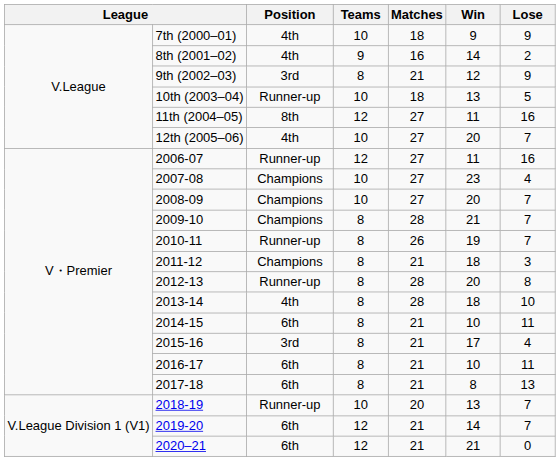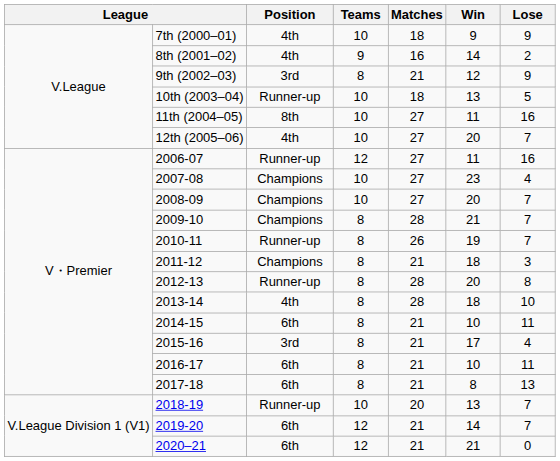 <table class="wikitable" border="1">
 <tr>
 <th width=200 colspan=2>League</th>
 <th width=100>Position</th>
 <th width=60 align=center>Teams</th>
 <th width=60>Matches</th>
 <th width=60>Win</th>
 <th width=60>Lose</th>
 </tr>
 <tr>
 <td align=center rowspan=6>V.League</td>
 <td>7th (2000–01)</td>
 <td align=center>4th</td>
 <td align=center>10</td>
 <td align=center>18</td>
 <td align=center>9</td>
 <td align=center>9</td>
 </tr>
 <tr>
 <td>8th (2001–02)</td>
 <td align=center>4th</td>
 <td align=center>9</td>
 <td align=center>16</td>
 <td align=center>14</td>
 <td align=center>2</td>
 </tr>
 <tr>
 <td>9th (2002–03)</td>
 <td align=center>3rd</td>
 <td align=center>8</td>
 <td align=center>21</td>
 <td align=center>12</td>
 <td align=center>9</td>
 </tr>
 <tr>
 <td>10th (2003–04)</td>
 <td align=center> Runner-up</td>
 <td align=center>10</td>
 <td align=center>18</td>
 <td align=center>13</td>
 <td align=center>5</td>
 </tr>
 <tr>
 <td>11th (2004–05)</td>
 <td align=center>8th</td>
-<td align=center>12</td>
+<td align=center>10</td>
 <td align=center>27</td>
 <td align=center>11</td>
 <td align=center>16</td>
 </tr>
 <tr>
 <td>12th (2005–06)</td>
 <td align=center>4th</td>
 <td align=center>10</td>
 <td align=center>27</td>
 <td align=center>20</td>
 <td align=center>7</td>
 </tr>
 <tr>
 <td align=center rowspan=12>V・Premier</td>
 <td>2006-07</td>
 <td align=center> Runner-up</td>
 <td align=center>12</td>
 <td align=center>27</td>
 <td align=center>11</td>
 <td align=center>16</td>
 </tr>
 <tr>
 <td>2007-08</td>
 <td align=center> Champions</td>
 <td align=center>10</td>
 <td align=center>27</td>
 <td align=center>23</td>
 <td align=center>4</td>
 </tr>
 <tr>
 <td>2008-09</td>
 <td align=center> Champions</td>
 <td align=center>10</td>
 <td align=center>27</td>
 <td align=center>20</td>
 <td align=center>7</td>
 </tr>
 <tr>
 <td>2009-10</td>
 <td align=center> Champions</td>
 <td align=center>8</td>
 <td align=center>28</td>
 <td align=center>21</td>
 <td align=center>7</td>
 </tr>
 <tr>
 <td>2010-11</td>
 <td align=center> Runner-up</td>
 <td align=center>8</td>
 <td align=center>26</td>
 <td align=center>19</td>
 <td align=center>7</td>
 </tr>
 <tr>
 <td>2011-12</td>
 <td align=center> Champions</td>
 <td align=center>8</td>
 <td align=center>21</td>
 <td align=center>18</td>
 <td align=center>3</td>
 </tr>
 <tr>
 <td>2012-13</td>
 <td align=center> Runner-up</td>
 <td align=center>8</td>
 <td align=center>28</td>
 <td align=center>20</td>
 <td align=center>8</td>
 </tr>
 <tr>
 <td>2013-14</td>
 <td align=center>4th</td>
 <td align=center>8</td>
 <td align=center>28</td>
 <td align=center>18</td>
 <td align=center>10</td>
 </tr>
 <tr>
 <td>2014-15</td>
 <td align=center>6th</td>
 <td align=center>8</td>
 <td align=center>21</td>
 <td align=center>10</td>
 <td align=center>11</td>
 </tr>
 <tr>
 <td>2015-16</td>
 <td align=center>3rd</td>
 <td align=center>8</td>
 <td align=center>21</td>
 <td align=center>17</td>
 <td align=center>4</td>
 </tr>
 <tr>
 <td>2016-17</td>
 <td align=center>6th</td>
 <td align=center>8</td>
 <td align=center>21</td>
 <td align=center>10</td>
 <td align=center>11</td>
 </tr>
 <tr>
 <td>2017-18</td>
 <td align=center>6th</td>
 <td align=center>8</td>
 <td align=center>21</td>
 <td align=center>8</td>
 <td align=center>13</td>
 </tr>
 <tr>
 <td align=center rowspan=3>V.League Division 1 (V1)</td>
 <td><a href='#'>2018-19</a></td>
 <td align=center> Runner-up</td>
 <td align=center>10</td>
 <td align=center>20</td>
 <td align=center>13</td>
 <td align=center>7</td>
 </tr>
 <tr>
 <td><a href='#'>2019-20</a></td>
 <td align=center>6th</td>
 <td align=center>12</td>
 <td align=center>21</td>
 <td align=center>14</td>
 <td align=center>7</td>
 </tr>
 <tr>
 <td><a href='#'>2020–21</a></td>
 <td align=center>6th</td>
 <td align=center>12</td>
 <td align=center>21</td>
 <td align=center>21</td>
 <td align=center>0</td>
 </tr>
 </table>
